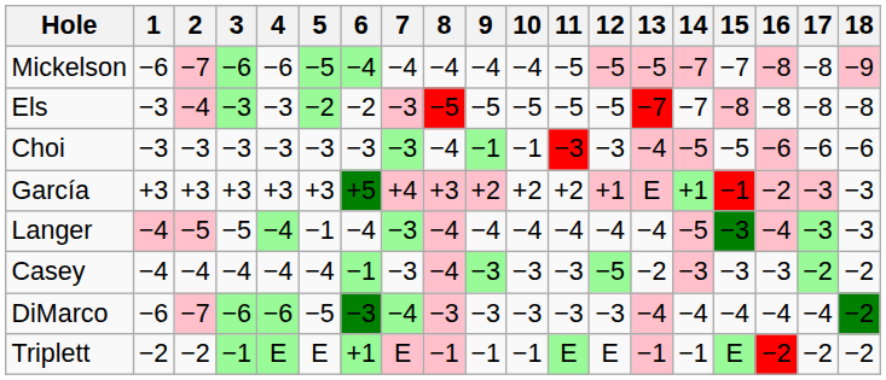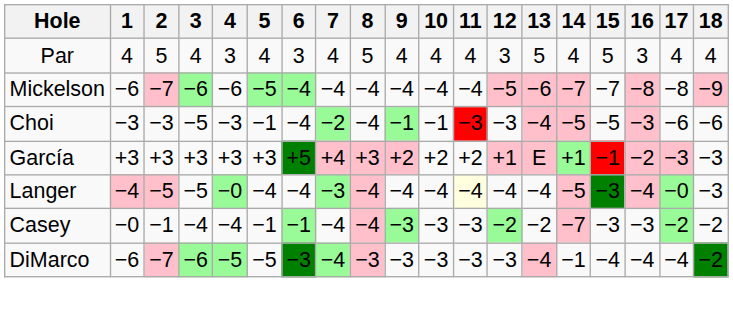 <table class="wikitable" style="text-align:center">
 <tr>
 <th>Hole</th>
 <th> 1 </th>
 <th> 2 </th>
 <th> 3 </th>
 <th> 4 </th>
 <th> 5 </th>
 <th> 6 </th>
 <th> 7 </th>
 <th> 8 </th>
 <th> 9 </th>
 <th>10</th>
 <th>11</th>
 <th>12</th>
 <th>13</th>
 <th>14</th>
 <th>15</th>
 <th>16</th>
 <th>17</th>
 <th>18</th>
 </tr>
 <tr>
+<td>Par</td>
+<td>4</td>
+<td>5</td>
+<td>4</td>
+<td>3</td>
+<td>4</td>
+<td>3</td>
+<td>4</td>
+<td>5</td>
+<td>4</td>
+<td>4</td>
+<td>4</td>
+<td>3</td>
+<td>5</td>
+<td>4</td>
+<td>5</td>
+<td>3</td>
+<td>4</td>
+<td>4</td>
+</tr>
+<tr>
 <td align=left> Mickelson</td>
 <td>−6</td>
 <td style="background: Pink;">−7</td>
 <td style="background: PaleGreen;">−6</td>
 <td>−6</td>
 <td style="background: PaleGreen;">−5</td>
 <td style="background: PaleGreen;">−4</td>
 <td>−4</td>
 <td>−4</td>
 <td>−4</td>
 <td>−4</td>
-<td>−5</td>
+<td>−4</td>
 <td style="background: Pink;">−5</td>
-<td style="background: Pink;">−5</td>
+<td style="background: Pink;">−6</td>
 <td style="background: Pink;">−7</td>
 <td>−7</td>
 <td style="background: Pink;">−8</td>
 <td>−8</td>
 <td style="background: Pink;">−9</td>
 </tr>
 <tr>
-<td align=left> Els</td>
-<td>−3</td>
-<td style="background: Pink;">−4</td>
-<td style="background: PaleGreen;">−3</td>
-<td>−3</td>
-<td style="background: PaleGreen;">−2</td>
-<td>−2</td>
-<td style="background: Pink;">−3</td>
-<td style="background: Red;">−5</td>
-<td>−5</td>
-<td>−5</td>
-<td>−5</td>
-<td>−5</td>
-<td style="background: Red;">−7</td>
-<td>−7</td>
-<td style="background: Pink;">−8</td>
-<td>−8</td>
-<td>−8</td>
-<td>−8</td>
-</tr>
-<tr>
 <td align=left> Choi</td>
 <td>−3</td>
 <td>−3</td>
+<td>−5</td>
 <td>−3</td>
-<td>−3</td>
-<td>−3</td>
-<td>−3</td>
-<td style="background: PaleGreen;">−3</td>
+<td>−1</td>
+<td>−4</td>
+<td style="background: PaleGreen;">−2</td>
 <td>−4</td>
 <td style="background: PaleGreen;">−1</td>
 <td>−1</td>
 <td style="background: Red;">−3</td>
 <td>−3</td>
 <td style="background: Pink;">−4</td>
 <td style="background: Pink;">−5</td>
 <td>−5</td>
-<td style="background: Pink;">−6</td>
+<td style="background: Pink;">−3</td>
 <td>−6</td>
 <td>−6</td>
 </tr>
 <tr>
 <td align=left> García</td>
 <td>+3</td>
 <td>+3</td>
 <td>+3</td>
 <td>+3</td>
 <td>+3</td>
 <td style="background: Green;">+5</td>
 <td style="background: Pink;">+4</td>
 <td style="background: Pink;">+3</td>
 <td style="background: Pink;">+2</td>
 <td>+2</td>
 <td>+2</td>
 <td style="background: Pink;">+1</td>
 <td style="background: Pink;">E</td>
 <td style="background: PaleGreen;">+1</td>
 <td style="background: Red;">−1</td>
 <td style="background: Pink;">−2</td>
 <td style="background: Pink;">−3</td>
 <td>−3</td>
 </tr>
 <tr>
 <td align=left> Langer</td>
 <td style="background: Pink;">−4</td>
 <td style="background: Pink;">−5</td>
 <td>−5</td>
-<td style="background: PaleGreen;">−4</td>
-<td>−1</td>
+<td style="background: PaleGreen;">−0</td>
+<td>−4</td>
 <td>−4</td>
 <td style="background: PaleGreen;">−3</td>
 <td style="background: Pink;">−4</td>
 <td>−4</td>
 <td>−4</td>
-<td>−4</td>
+<td style="background: lightyellow;">−4</td>
 <td>−4</td>
 <td>−4</td>
 <td style="background: Pink;">−5</td>
 <td style="background: Green;">−3</td>
 <td style="background: Pink;">−4</td>
-<td style="background: PaleGreen;">−3</td>
+<td style="background: PaleGreen;">−0</td>
 <td>−3</td>
 </tr>
 <tr>
 <td align=left> Casey</td>
+<td>−0</td>
+<td>−1</td>
 <td>−4</td>
 <td>−4</td>
+<td>−1</td>
+<td style="background: PaleGreen;">−1</td>
 <td>−4</td>
-<td>−4</td>
-<td>−4</td>
-<td style="background: PaleGreen;">−1</td>
-<td>−3</td>
 <td style="background: Pink;">−4</td>
 <td style="background: PaleGreen;">−3</td>
 <td>−3</td>
 <td>−3</td>
-<td style="background: PaleGreen;">−5</td>
+<td style="background: PaleGreen;">−2</td>
 <td>−2</td>
-<td style="background: Pink;">−3</td>
+<td style="background: Pink;">−7</td>
 <td>−3</td>
 <td>−3</td>
 <td style="background: PaleGreen;">−2</td>
 <td>−2</td>
 </tr>
 <tr>
 <td align=left> DiMarco</td>
 <td>−6</td>
 <td style="background: Pink;">−7</td>
 <td style="background: PaleGreen;">−6</td>
-<td style="background: PaleGreen;">−6</td>
+<td style="background: PaleGreen;">−5</td>
 <td>−5</td>
 <td style="background: Green;">−3</td>
 <td style="background: PaleGreen;">−4</td>
 <td style="background: Pink;">−3</td>
 <td>−3</td>
 <td>−3</td>
 <td>−3</td>
 <td>−3</td>
 <td style="background: Pink;">−4</td>
-<td>−4</td>
+<td>−1</td>
 <td>−4</td>
 <td>−4</td>
 <td>−4</td>
 <td style="background: Green;">−2</td>
 </tr>
-<tr>
-<td align=left> Triplett</td>
-<td>−2</td>
-<td>−2</td>
-<td style="background: PaleGreen;">−1</td>
-<td style="background: PaleGreen;">E</td>
-<td>E</td>
-<td style="background: PaleGreen;">+1</td>
-<td style="background: Pink;">E</td>
-<td style="background: Pink;">−1</td>
-<td>−1</td>
-<td>−1</td>
-<td style="background: PaleGreen;">E</td>
-<td>E</td>
-<td style="background: Pink;">−1</td>
-<td>−1</td>
-<td style="background: PaleGreen;">E</td>
-<td style="background: Red;">−2</td>
-<td>−2</td>
-<td>−2</td>
-</tr>
 </table>
